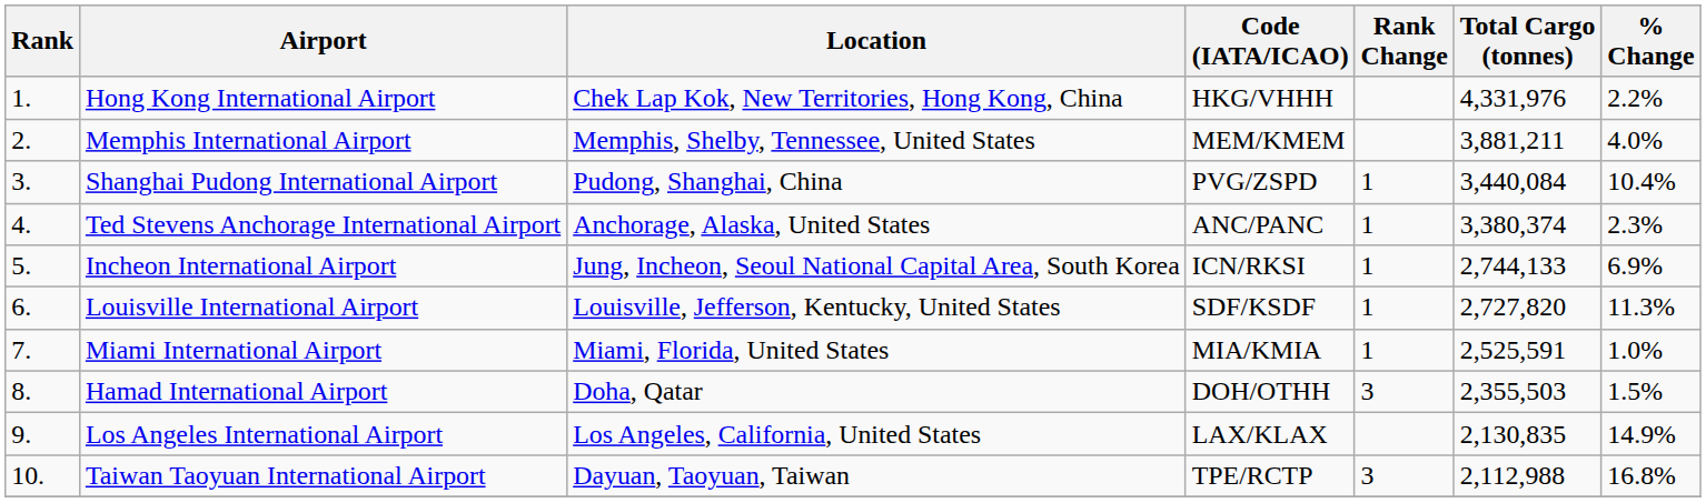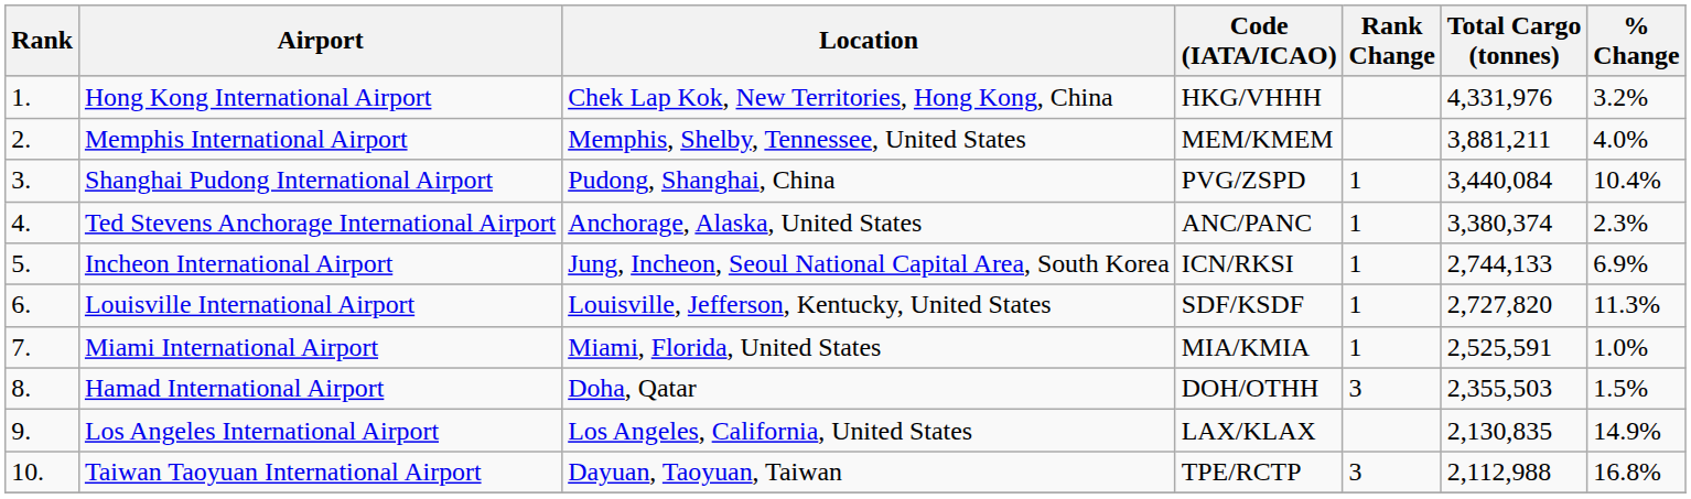 <table class="wikitable sortable">
 <tr style="background:lightgrey;">
 <th>Rank</th>
 <th>Airport</th>
 <th>Location</th>
 <th>Code<br>(IATA/ICAO)</th>
 <th>Rank<br>Change</th>
 <th>Total Cargo<br>(tonnes)</th>
 <th>%<br>Change</th>
 </tr>
 <tr>
 <td>1.</td>
 <td> <a href='#'>Hong Kong International Airport</a></td>
 <td><a href='#'>Chek Lap Kok</a>, <a href='#'>New Territories</a>, <a href='#'>Hong Kong</a>, China</td>
 <td>HKG/VHHH</td>
 <td></td>
 <td>4,331,976</td>
-<td>2.2%</td>
+<td>3.2%</td>
 </tr>
 <tr>
 <td>2.</td>
 <td> <a href='#'>Memphis International Airport</a></td>
 <td><a href='#'>Memphis</a>, <a href='#'>Shelby</a>, <a href='#'>Tennessee</a>, United States</td>
 <td>MEM/KMEM</td>
 <td></td>
 <td>3,881,211</td>
 <td>4.0%</td>
 </tr>
 <tr>
 <td>3.</td>
 <td> <a href='#'>Shanghai Pudong International Airport</a></td>
 <td><a href='#'>Pudong</a>, <a href='#'>Shanghai</a>, China</td>
 <td>PVG/ZSPD</td>
 <td>1</td>
 <td>3,440,084</td>
 <td>10.4%</td>
 </tr>
 <tr>
 <td>4.</td>
 <td> <a href='#'>Ted Stevens Anchorage International Airport</a></td>
 <td><a href='#'>Anchorage</a>, <a href='#'>Alaska</a>, United States</td>
 <td>ANC/PANC</td>
 <td>1</td>
 <td>3,380,374</td>
 <td>2.3%</td>
 </tr>
 <tr>
 <td>5.</td>
 <td> <a href='#'>Incheon International Airport</a></td>
 <td><a href='#'>Jung</a>, <a href='#'>Incheon</a>, <a href='#'>Seoul National Capital Area</a>, South Korea</td>
 <td>ICN/RKSI</td>
 <td>1</td>
 <td>2,744,133</td>
 <td>6.9%</td>
 </tr>
 <tr>
 <td>6.</td>
 <td> <a href='#'>Louisville International Airport</a></td>
 <td><a href='#'>Louisville</a>, <a href='#'>Jefferson</a>, Kentucky, United States</td>
 <td>SDF/KSDF</td>
 <td>1</td>
 <td>2,727,820</td>
 <td>11.3%</td>
 </tr>
 <tr>
 <td>7.</td>
 <td> <a href='#'>Miami International Airport</a></td>
 <td><a href='#'>Miami</a>, <a href='#'>Florida</a>, United States</td>
 <td>MIA/KMIA</td>
 <td>1</td>
 <td>2,525,591</td>
 <td>1.0%</td>
 </tr>
 <tr>
 <td>8.</td>
 <td> <a href='#'>Hamad International Airport</a></td>
 <td><a href='#'>Doha</a>, Qatar</td>
 <td>DOH/OTHH</td>
 <td>3</td>
 <td>2,355,503</td>
 <td>1.5%</td>
 </tr>
 <tr>
 <td>9.</td>
 <td> <a href='#'>Los Angeles International Airport</a></td>
 <td><a href='#'>Los Angeles</a>, <a href='#'>California</a>, United States</td>
 <td>LAX/KLAX</td>
 <td></td>
 <td>2,130,835</td>
 <td>14.9%</td>
 </tr>
 <tr>
 <td>10.</td>
 <td> <a href='#'>Taiwan Taoyuan International Airport</a></td>
 <td><a href='#'>Dayuan</a>, <a href='#'>Taoyuan</a>, Taiwan</td>
 <td>TPE/RCTP</td>
 <td>3</td>
 <td>2,112,988</td>
 <td>16.8%</td>
 </tr>
 <tr>
 </tr>
 </table>
